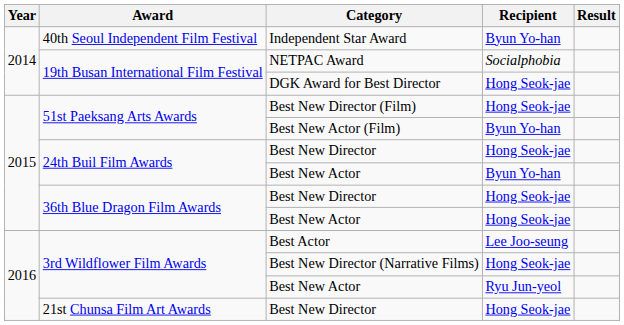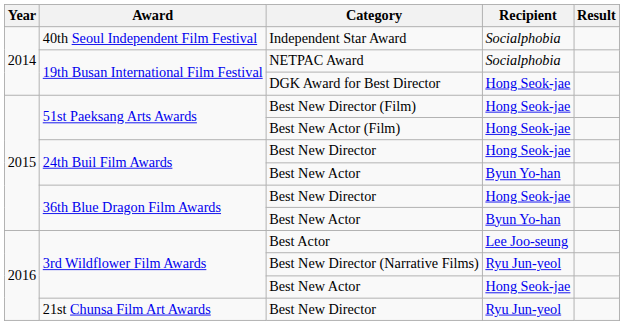 <table class="wikitable">
 <tr>
 <th>Year</th>
 <th>Award</th>
 <th>Category</th>
 <th>Recipient</th>
 <th>Result</th>
 </tr>
 <tr>
 <td rowspan=3>2014</td>
 <td>40th <a href='#'>Seoul Independent Film Festival</a></td>
 <td>Independent Star Award</td>
-<td><a href='#'>Byun Yo-han</a></td>
+<td><em>Socialphobia</em></td>
 <td></td>
 </tr>
 <tr>
 <td rowspan=2><a href='#'>19th Busan International Film Festival</a></td>
 <td>NETPAC Award</td>
 <td><em>Socialphobia</em></td>
 <td></td>
 </tr>
 <tr>
 <td>DGK Award for Best Director</td>
 <td><a href='#'>Hong Seok-jae</a></td>
 <td></td>
 </tr>
 <tr>
 <td rowspan=6>2015</td>
 <td rowspan=2><a href='#'>51st Paeksang Arts Awards</a></td>
 <td>Best New Director (Film)</td>
 <td><a href='#'>Hong Seok-jae</a></td>
 <td></td>
 </tr>
 <tr>
 <td>Best New Actor (Film)</td>
-<td><a href='#'>Byun Yo-han</a></td>
+<td><a href='#'>Hong Seok-jae</a></td>
 <td></td>
 </tr>
 <tr>
 <td rowspan=2><a href='#'>24th Buil Film Awards</a></td>
 <td>Best New Director</td>
 <td><a href='#'>Hong Seok-jae</a></td>
 <td></td>
 </tr>
 <tr>
 <td>Best New Actor</td>
 <td><a href='#'>Byun Yo-han</a></td>
 <td></td>
 </tr>
 <tr>
 <td rowspan=2><a href='#'>36th Blue Dragon Film Awards</a></td>
 <td>Best New Director</td>
 <td><a href='#'>Hong Seok-jae</a></td>
 <td></td>
 </tr>
 <tr>
 <td>Best New Actor</td>
-<td><a href='#'>Hong Seok-jae</a></td>
+<td><a href='#'>Byun Yo-han</a></td>
 <td></td>
 </tr>
 <tr>
 <td rowspan=4>2016</td>
 <td rowspan=3><a href='#'>3rd Wildflower Film Awards</a></td>
 <td>Best Actor</td>
 <td><a href='#'>Lee Joo-seung</a></td>
 <td></td>
 </tr>
 <tr>
 <td>Best New Director (Narrative Films)</td>
-<td><a href='#'>Hong Seok-jae</a></td>
+<td><a href='#'>Ryu Jun-yeol</a></td>
 <td></td>
 </tr>
 <tr>
 <td>Best New Actor</td>
-<td><a href='#'>Ryu Jun-yeol</a></td>
+<td><a href='#'>Hong Seok-jae</a></td>
 <td></td>
 </tr>
 <tr>
 <td>21st <a href='#'>Chunsa Film Art Awards</a></td>
 <td>Best New Director</td>
-<td><a href='#'>Hong Seok-jae</a></td>
+<td><a href='#'>Ryu Jun-yeol</a></td>
 <td></td>
 </tr>
 </table>
